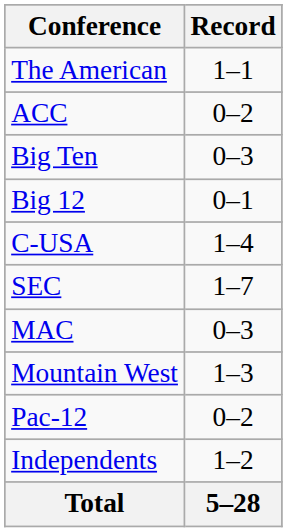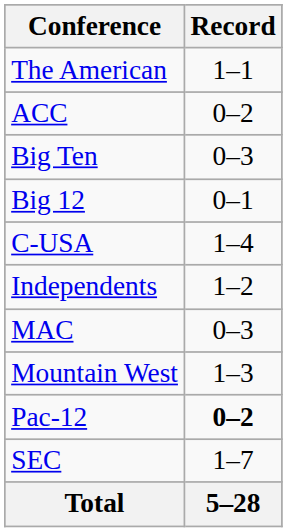 <table class="wikitable">
 <tr>
 <th>Conference</th>
 <th>Record</th>
 </tr>
 <tr>
 <td><a href='#'>The American</a></td>
 <td align=center>1–1</td>
 </tr>
 <tr>
 <td><a href='#'>ACC</a></td>
 <td align=center>0–2</td>
 </tr>
 <tr>
 <td><a href='#'>Big Ten</a></td>
 <td align=center>0–3</td>
 </tr>
 <tr>
 <td><a href='#'>Big 12</a></td>
 <td align=center>0–1</td>
 </tr>
 <tr>
 <td><a href='#'>C-USA</a></td>
 <td align=center>1–4</td>
 </tr>
 <tr>
-<td><a href='#'>SEC</a></td>
-<td align=center>1–7</td>
+<td><a href='#'>Independents</a></td>
+<td align=center>1–2</td>
 </tr>
 <tr>
 <td><a href='#'>MAC</a></td>
 <td align=center>0–3</td>
 </tr>
 <tr>
 <td><a href='#'>Mountain West</a></td>
 <td align=center>1–3</td>
 </tr>
 <tr>
 <td><a href='#'>Pac-12</a></td>
-<td align=center>0–2</td>
+<td align=center><strong>0–2</strong></td>
 </tr>
 <tr>
-<td><a href='#'>Independents</a></td>
-<td align=center>1–2</td>
+<td><a href='#'>SEC</a></td>
+<td align=center>1–7</td>
 </tr>
 <tr>
 <th>Total</th>
 <th>5–28</th>
 </tr>
 </table>
